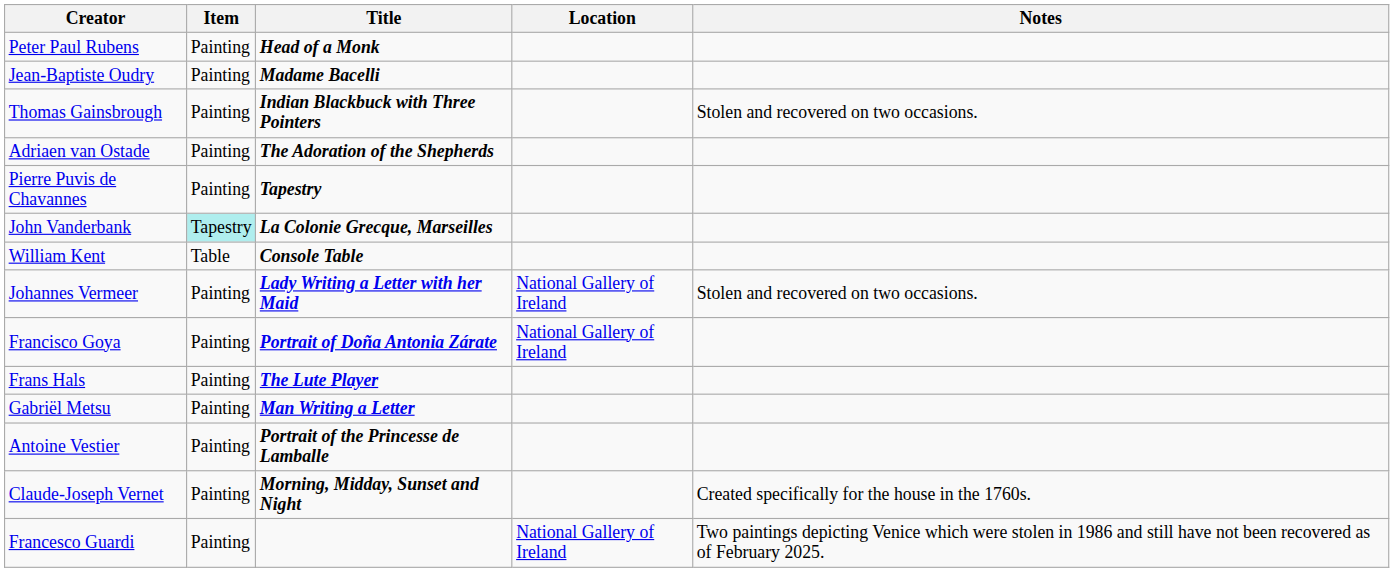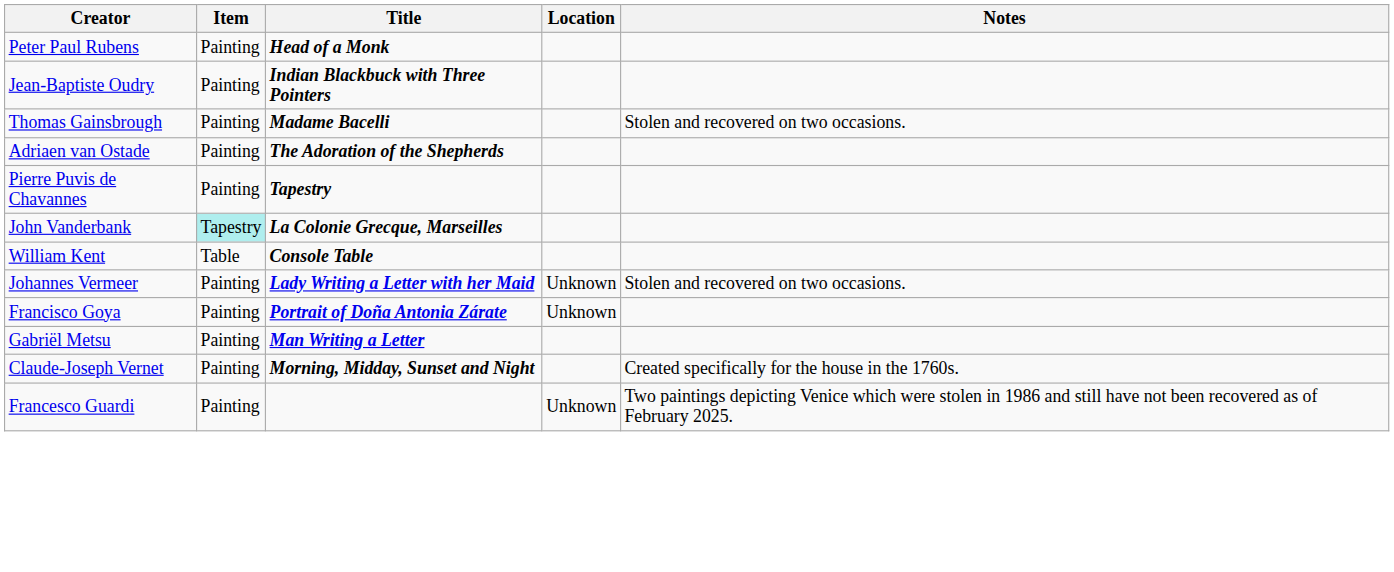 <table class="wikitable sortable">
 <tr>
 <th>Creator</th>
 <th>Item</th>
 <th>Title</th>
 <th>Location</th>
 <th>Notes</th>
 </tr>
 <tr>
 <td><a href='#'>Peter Paul Rubens</a></td>
 <td>Painting</td>
 <td><strong><em>Head of a Monk</em></strong></td>
 <td></td>
 <td></td>
 </tr>
 <tr>
 <td><a href='#'>Jean-Baptiste Oudry</a></td>
 <td>Painting</td>
-<td><strong><em>Madame Bacelli</em></strong></td>
+<td><strong><em>Indian Blackbuck with Three Pointers</em></strong></td>
 <td></td>
 <td></td>
 </tr>
 <tr>
 <td><a href='#'>Thomas Gainsbrough</a></td>
 <td>Painting</td>
-<td><strong><em>Indian Blackbuck with Three Pointers</em></strong></td>
+<td><strong><em>Madame Bacelli</em></strong></td>
 <td></td>
 <td>Stolen and recovered on two occasions.</td>
 </tr>
 <tr>
 <td><a href='#'>Adriaen van Ostade</a></td>
 <td>Painting</td>
 <td><strong><em>The Adoration of the Shepherds</em></strong></td>
 <td></td>
 <td></td>
 </tr>
 <tr>
 <td><a href='#'>Pierre Puvis de Chavannes</a></td>
 <td>Painting</td>
 <td><strong><em>Tapestry</em></strong></td>
 <td></td>
 <td></td>
 </tr>
 <tr>
 <td><a href='#'>John Vanderbank</a></td>
 <td style="background: paleturquoise;">Tapestry</td>
 <td><strong><em>La Colonie Grecque, Marseilles</em></strong></td>
 <td></td>
 <td></td>
 </tr>
 <tr>
 <td><a href='#'>William Kent</a></td>
 <td>Table</td>
 <td><strong><em>Console Table</em></strong></td>
 <td></td>
 <td></td>
 </tr>
 <tr>
 <td><a href='#'>Johannes Vermeer</a></td>
 <td>Painting</td>
 <td><strong><em><a href='#'>Lady Writing a Letter with her Maid</a></em></strong></td>
-<td><a href='#'>National Gallery of Ireland</a></td>
+<td>Unknown</td>
 <td>Stolen and recovered on two occasions.</td>
 </tr>
 <tr>
 <td><a href='#'>Francisco Goya</a></td>
 <td>Painting</td>
 <td><a href='#'><strong><em>Portrait of Doña Antonia Zárate</em></strong></a></td>
-<td><a href='#'>National Gallery of Ireland</a></td>
-<td></td>
-</tr>
-<tr>
-<td><a href='#'>Frans Hals</a></td>
-<td>Painting</td>
-<td><a href='#'><strong><em>The Lute Player</em></strong></a></td>
-<td></td>
+<td>Unknown</td>
 <td></td>
 </tr>
 <tr>
 <td><a href='#'>Gabriël Metsu</a></td>
 <td>Painting</td>
 <td><strong><em><a href='#'>Man Writing a Letter</a></em></strong></td>
-<td></td>
-<td></td>
-</tr>
-<tr>
-<td><a href='#'>Antoine Vestier</a></td>
-<td>Painting</td>
-<td><strong><em>Portrait of the Princesse de Lamballe</em></strong></td>
 <td></td>
 <td></td>
 </tr>
 <tr>
 <td><a href='#'>Claude-Joseph Vernet</a></td>
 <td>Painting</td>
 <td><strong><em>Morning, Midday, Sunset and Night</em></strong></td>
 <td></td>
 <td>Created specifically for the house in the 1760s.</td>
 </tr>
 <tr>
 <td><a href='#'>Francesco Guardi</a></td>
 <td>Painting</td>
 <td></td>
-<td><a href='#'>National Gallery of Ireland</a></td>
+<td>Unknown</td>
 <td>Two paintings depicting Venice which were stolen in 1986 and still have not been recovered as of February 2025.</td>
 </tr>
 </table>
